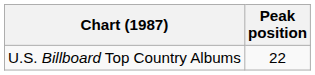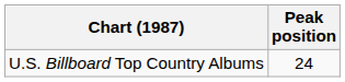 <table class="wikitable">
 <tr>
 <th>Chart (1987)</th>
 <th>Peak<br>position</th>
 </tr>
 <tr>
 <td>U.S. <em>Billboard</em> Top Country Albums</td>
-<td align="center">22</td>
+<td align="center">24</td>
 </tr>
 </table>
